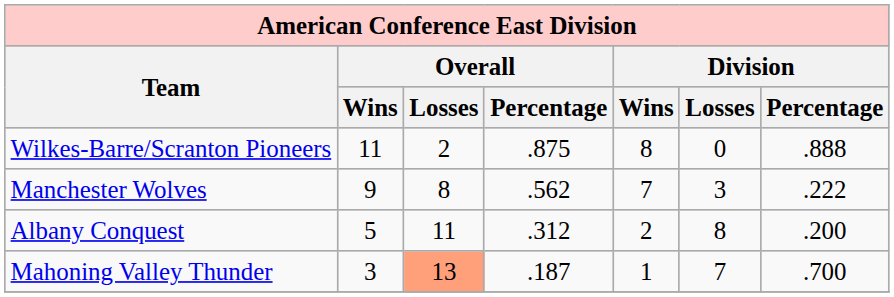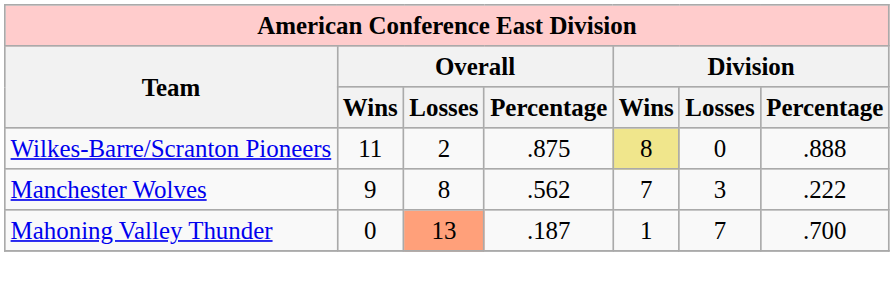 <table class="wikitable" style="font-size: 95%;">
 <tr>
 <th colspan="7" style="background-color: #FFCCCC;" align="center" valign="middle">American Conference East Division</th>
 </tr>
 <tr>
 <th rowspan="2" align="center">Team</th>
 <th colspan="3" align="center">Overall</th>
 <th colspan="3" align="center">Division</th>
 </tr>
 <tr>
 <th>Wins</th>
 <th>Losses</th>
 <th>Percentage</th>
 <th>Wins</th>
 <th>Losses</th>
 <th>Percentage</th>
 </tr>
 <tr>
 <td><a href='#'>Wilkes-Barre/Scranton Pioneers</a></td>
 <td align="center">11</td>
 <td align="center">2</td>
 <td align="center">.875</td>
-<td align="center">8</td>
+<td align="center" style="background: khaki;">8</td>
 <td align="center">0</td>
 <td align="center">.888</td>
 </tr>
 <tr>
 <td><a href='#'>Manchester Wolves</a></td>
 <td align="center">9</td>
 <td align="center">8</td>
 <td align="center">.562</td>
 <td align="center">7</td>
 <td align="center">3</td>
 <td align="center">.222</td>
 </tr>
 <tr>
-<td><a href='#'>Albany Conquest</a></td>
-<td align="center">5</td>
-<td align="center">11</td>
-<td align="center">.312</td>
-<td align="center">2</td>
-<td align="center">8</td>
-<td align="center">.200</td>
-</tr>
-<tr>
 <td><a href='#'>Mahoning Valley Thunder</a></td>
-<td align="center">3</td>
+<td align="center">0</td>
 <td align="center" style="background: lightsalmon;">13</td>
 <td align="center">.187</td>
 <td align="center">1</td>
 <td align="center">7</td>
 <td align="center">.700</td>
 </tr>
 <tr>
 </tr>
 </table>
